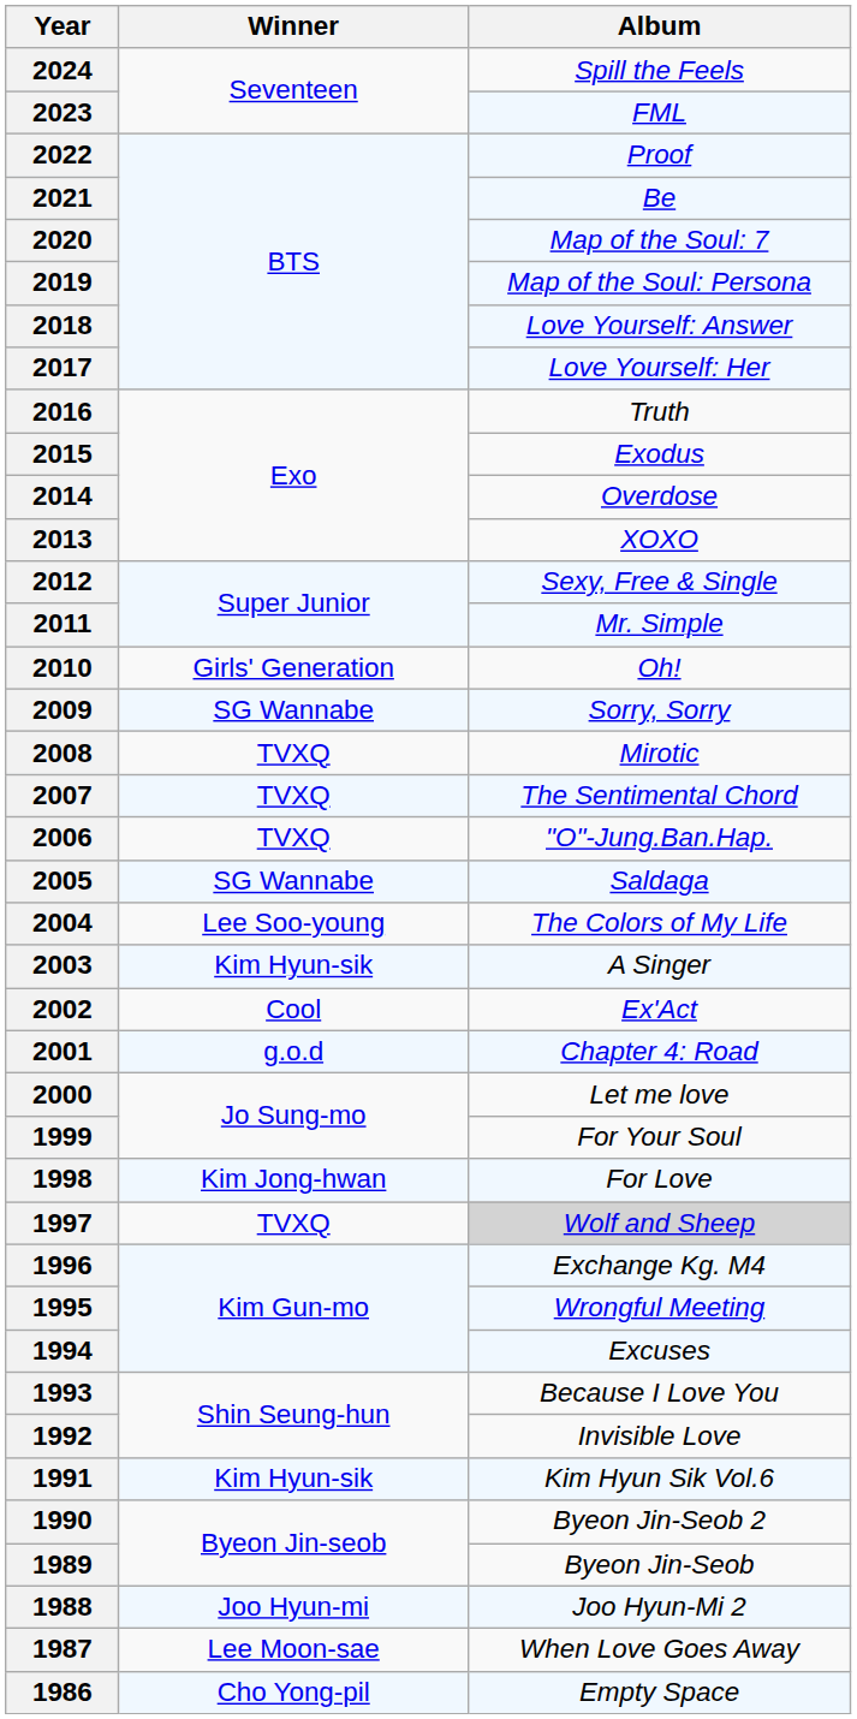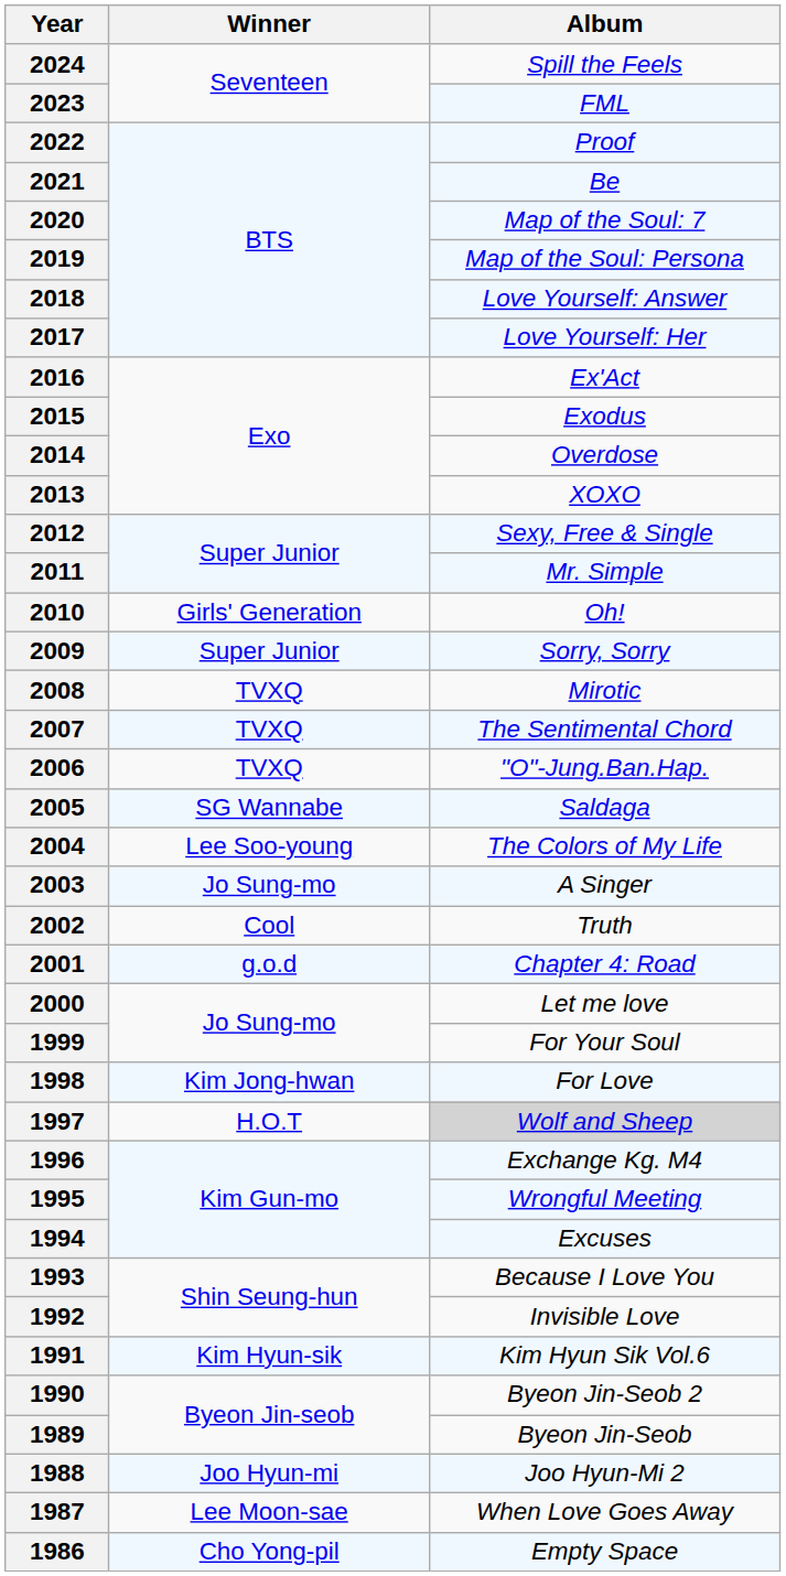 <table class="wikitable plainrowheaders" style="text-align: center">
 <tr>
 <th scope="col" width="60">Year</th>
 <th scope="col" width="200">Winner</th>
 <th scope="col" width="220">Album</th>
 </tr>
 <tr>
 <th scope="row" style="text-align:center;">2024</th>
 <td rowspan="2"><a href='#'>Seventeen</a></td>
 <td><em><a href='#'>Spill the Feels</a></em></td>
 </tr>
 <tr style="background:#F0F8FF">
 <th scope="row" style="text-align:center;">2023</th>
 <td><em><a href='#'>FML</a></em></td>
 </tr>
 <tr style="background:#F0F8FF">
 <th scope="row" style="text-align:center;">2022</th>
 <td rowspan="6"><a href='#'>BTS</a></td>
 <td><em><a href='#'>Proof</a></em></td>
 </tr>
 <tr style="background:#F0F8FF">
 <th scope="row" style="text-align:center;">2021</th>
 <td><em><a href='#'>Be</a></em></td>
 </tr>
 <tr style="background:#F0F8FF">
 <th scope="row" style="text-align:center;">2020</th>
 <td><em><a href='#'>Map of the Soul: 7</a></em></td>
 </tr>
 <tr style="background:#F0F8FF">
 <th scope="row" style="text-align:center;">2019</th>
 <td><em><a href='#'>Map of the Soul: Persona</a></em></td>
 </tr>
 <tr style="background:#F0F8FF">
 <th scope="row" style="text-align:center;">2018</th>
 <td><em><a href='#'>Love Yourself: Answer</a></em></td>
 </tr>
 <tr style="background:#F0F8FF">
 <th scope="row" style="text-align:center;">2017</th>
 <td><em><a href='#'>Love Yourself: Her</a></em></td>
 </tr>
 <tr>
 <th scope="row" style="text-align:center;">2016</th>
 <td rowspan="4"><a href='#'>Exo</a></td>
-<td><em>Truth</em></td>
+<td><em><a href='#'>Ex'Act</a></em></td>
 </tr>
 <tr>
 <th scope="row" style="text-align:center;">2015</th>
 <td><em><a href='#'>Exodus</a></em></td>
 </tr>
 <tr>
 <th scope="row" style="text-align:center;">2014</th>
 <td><em><a href='#'>Overdose</a></em></td>
 </tr>
 <tr>
 <th scope="row" style="text-align:center;">2013</th>
 <td><em><a href='#'>XOXO</a></em></td>
 </tr>
 <tr style="background:#F0F8FF">
 <th scope="row" style="text-align:center;">2012</th>
 <td rowspan="2"><a href='#'>Super Junior</a></td>
 <td><em><a href='#'>Sexy, Free & Single</a></em></td>
 </tr>
 <tr style="background:#F0F8FF">
 <th scope="row" style="text-align:center;">2011</th>
 <td><em><a href='#'>Mr. Simple</a></em></td>
 </tr>
 <tr>
 <th scope="row" style="text-align:center;">2010</th>
 <td><a href='#'>Girls' Generation</a></td>
 <td><em><a href='#'>Oh!</a></em></td>
 </tr>
 <tr style="background:#F0F8FF">
 <th scope="row" style="text-align:center;">2009</th>
-<td><a href='#'>SG Wannabe</a></td>
+<td><a href='#'>Super Junior</a></td>
 <td><em><a href='#'>Sorry, Sorry</a></em></td>
 </tr>
 <tr>
 <th scope="row" style="text-align:center;">2008</th>
 <td><a href='#'>TVXQ</a></td>
 <td><em><a href='#'>Mirotic</a></em></td>
 </tr>
 <tr style="background:#F0F8FF">
 <th scope="row" style="text-align:center;">2007</th>
 <td><a href='#'>TVXQ</a></td>
 <td><em><a href='#'>The Sentimental Chord</a></em></td>
 </tr>
 <tr>
 <th scope="row" style="text-align:center;">2006</th>
 <td><a href='#'>TVXQ</a></td>
 <td><em><a href='#'>"O"-Jung.Ban.Hap.</a></em></td>
 </tr>
 <tr style="background:#F0F8FF">
 <th scope="row" style="text-align:center;">2005</th>
 <td><a href='#'>SG Wannabe</a></td>
 <td><em><a href='#'>Saldaga</a></em></td>
 </tr>
 <tr>
 <th scope="row" style="text-align:center;">2004</th>
 <td><a href='#'>Lee Soo-young</a></td>
 <td><em><a href='#'>The Colors of My Life</a></em></td>
 </tr>
 <tr style="background:#F0F8FF">
 <th scope="row" style="text-align:center;">2003</th>
-<td><a href='#'>Kim Hyun-sik</a></td>
+<td><a href='#'>Jo Sung-mo</a></td>
 <td><em>A Singer </em></td>
 </tr>
 <tr>
 <th scope="row" style="text-align:center;">2002</th>
 <td><a href='#'>Cool</a></td>
-<td><em><a href='#'>Ex'Act</a></em></td>
+<td><em>Truth</em></td>
 </tr>
 <tr style="background:#F0F8FF">
 <th scope="row" style="text-align:center;">2001</th>
 <td><a href='#'>g.o.d</a></td>
 <td><em><a href='#'>Chapter 4: Road</a></em></td>
 </tr>
 <tr>
 <th scope="row" style="text-align:center;">2000</th>
 <td rowspan="2"><a href='#'>Jo Sung-mo</a></td>
 <td><em>Let me love</em></td>
 </tr>
 <tr>
 <th scope="row" style="text-align:center;">1999</th>
 <td><em>For Your Soul</em></td>
 </tr>
 <tr style="background:#F0F8FF">
 <th scope="row" style="text-align:center;">1998</th>
 <td><a href='#'>Kim Jong-hwan</a></td>
 <td><em>For Love </em></td>
 </tr>
 <tr>
 <th scope="row" style="text-align:center;">1997</th>
-<td><a href='#'>TVXQ</a></td>
+<td><a href='#'>H.O.T</a></td>
 <td style="background: lightgrey;"><em><a href='#'>Wolf and Sheep</a></em></td>
 </tr>
 <tr style="background:#F0F8FF">
 <th scope="row" style="text-align:center;">1996</th>
 <td rowspan="3"><a href='#'>Kim Gun-mo</a></td>
 <td><em>Exchange Kg. M4</em></td>
 </tr>
 <tr style="background:#F0F8FF">
 <th scope="row" style="text-align:center;">1995</th>
 <td><em><a href='#'>Wrongful Meeting</a></em></td>
 </tr>
 <tr style="background:#F0F8FF">
 <th scope="row" style="text-align:center;">1994</th>
 <td><em>Excuses</em></td>
 </tr>
 <tr>
 <th scope="row" style="text-align:center;">1993</th>
 <td rowspan="2"><a href='#'>Shin Seung-hun</a></td>
 <td><em>Because I Love You </em></td>
 </tr>
 <tr>
 <th scope="row" style="text-align:center;">1992</th>
 <td><em>Invisible Love </em></td>
 </tr>
 <tr style="background:#F0F8FF">
 <th scope="row" style="text-align:center;">1991</th>
 <td><a href='#'>Kim Hyun-sik</a></td>
 <td><em>Kim Hyun Sik Vol.6</em></td>
 </tr>
 <tr>
 <th scope="row" style="text-align:center;">1990</th>
 <td rowspan="2"><a href='#'>Byeon Jin-seob</a></td>
 <td><em>Byeon Jin-Seob 2</em></td>
 </tr>
 <tr>
 <th scope="row" style="text-align:center;">1989</th>
 <td><em>Byeon Jin-Seob</em></td>
 </tr>
 <tr style="background:#F0F8FF">
 <th scope="row" style="text-align:center;">1988</th>
 <td><a href='#'>Joo Hyun-mi</a></td>
 <td><em>Joo Hyun-Mi 2</em></td>
 </tr>
 <tr>
 <th scope="row" style="text-align:center;">1987</th>
 <td><a href='#'>Lee Moon-sae</a></td>
 <td><em>When Love Goes Away</em></td>
 </tr>
 <tr style="background:#F0F8FF">
 <th scope="row" style="text-align:center;">1986</th>
 <td><a href='#'>Cho Yong-pil</a></td>
 <td><em>Empty Space</em></td>
 </tr>
 </table>
